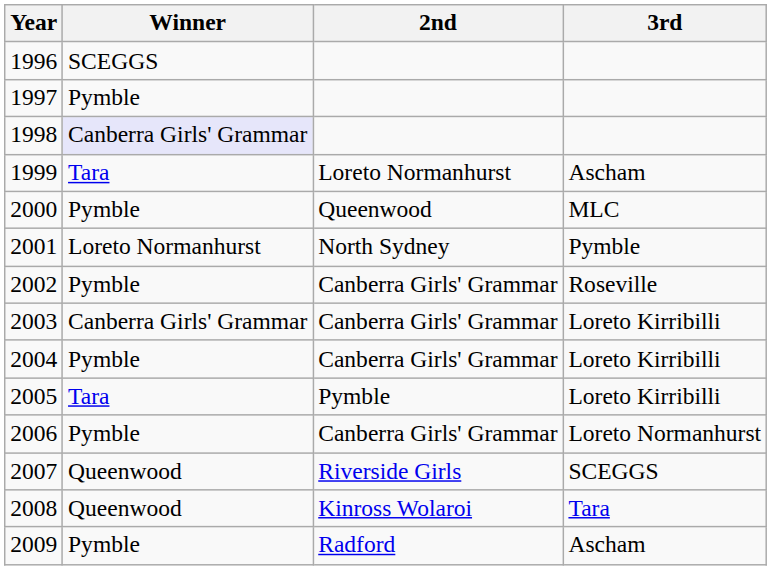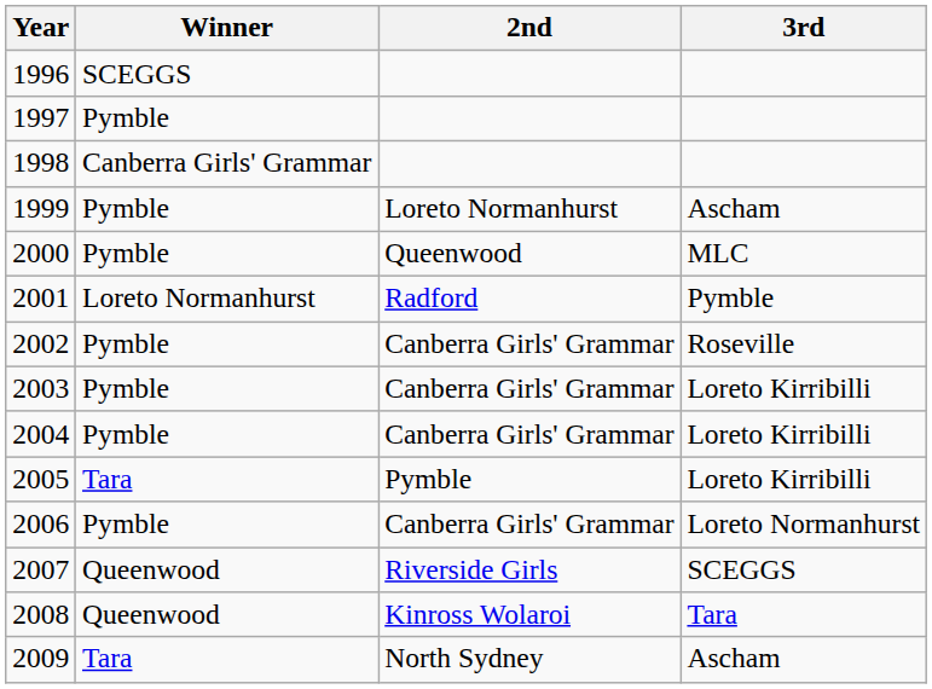 <table class="wikitable">
 <tr>
 <th>Year</th>
 <th>Winner</th>
 <th>2nd</th>
 <th>3rd</th>
 </tr>
 <tr>
 <td>1996</td>
 <td>SCEGGS</td>
 <td></td>
 <td></td>
 </tr>
 <tr>
 <td>1997</td>
 <td>Pymble</td>
 <td></td>
 <td></td>
 </tr>
 <tr>
 <td>1998</td>
-<td style="background: lavender;">Canberra Girls' Grammar</td>
+<td>Canberra Girls' Grammar</td>
 <td></td>
 <td></td>
 </tr>
 <tr>
 <td>1999</td>
-<td><a href='#'>Tara</a></td>
+<td>Pymble</td>
 <td>Loreto Normanhurst</td>
 <td>Ascham</td>
 </tr>
 <tr>
 <td>2000</td>
 <td>Pymble</td>
 <td>Queenwood</td>
 <td>MLC</td>
 </tr>
 <tr>
 <td>2001</td>
 <td>Loreto Normanhurst</td>
-<td>North Sydney</td>
+<td><a href='#'>Radford</a></td>
 <td>Pymble</td>
 </tr>
 <tr>
 <td>2002</td>
 <td>Pymble</td>
 <td>Canberra Girls' Grammar</td>
 <td>Roseville</td>
 </tr>
 <tr>
 <td>2003</td>
-<td>Canberra Girls' Grammar</td>
+<td>Pymble</td>
 <td>Canberra Girls' Grammar</td>
 <td>Loreto Kirribilli</td>
 </tr>
 <tr>
 <td>2004</td>
 <td>Pymble</td>
 <td>Canberra Girls' Grammar</td>
 <td>Loreto Kirribilli</td>
 </tr>
 <tr>
 <td>2005</td>
 <td><a href='#'>Tara</a></td>
 <td>Pymble</td>
 <td>Loreto Kirribilli</td>
 </tr>
 <tr>
 <td>2006</td>
 <td>Pymble</td>
 <td>Canberra Girls' Grammar</td>
 <td>Loreto Normanhurst</td>
 </tr>
 <tr>
 <td>2007</td>
 <td>Queenwood</td>
 <td><a href='#'>Riverside Girls</a></td>
 <td>SCEGGS</td>
 </tr>
 <tr>
 <td>2008</td>
 <td>Queenwood</td>
 <td><a href='#'>Kinross Wolaroi</a></td>
 <td><a href='#'>Tara</a></td>
 </tr>
 <tr>
 <td>2009</td>
-<td>Pymble</td>
-<td><a href='#'>Radford</a></td>
+<td><a href='#'>Tara</a></td>
+<td>North Sydney</td>
 <td>Ascham</td>
 </tr>
 </table>
